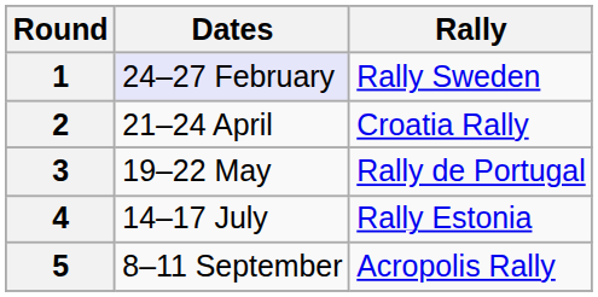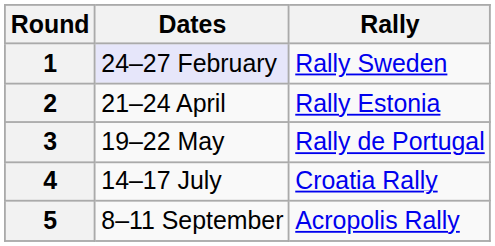 <table class="wikitable" style="font-size:85%;">
 <tr>
 <th>Round</th>
 <th>Dates</th>
 <th>Rally</th>
 </tr>
 <tr>
 <th>1</th>
 <td style="background: lavender;">24–27 February</td>
 <td> <a href='#'>Rally Sweden</a></td>
 </tr>
 <tr>
 <th>2</th>
 <td>21–24 April</td>
-<td> <a href='#'>Croatia Rally</a></td>
+<td> <a href='#'>Rally Estonia</a></td>
 </tr>
 <tr>
 <th>3</th>
 <td>19–22 May</td>
 <td> <a href='#'>Rally de Portugal</a></td>
 </tr>
 <tr>
 <th>4</th>
 <td>14–17 July</td>
-<td> <a href='#'>Rally Estonia</a></td>
+<td> <a href='#'>Croatia Rally</a></td>
 </tr>
 <tr>
 <th>5</th>
 <td>8–11 September</td>
 <td> <a href='#'>Acropolis Rally</a></td>
 </tr>
 </table>
